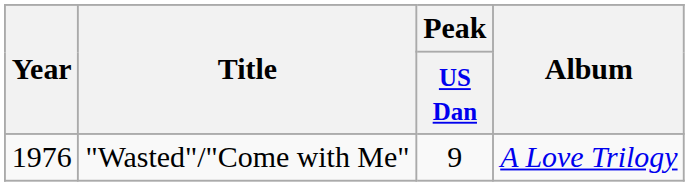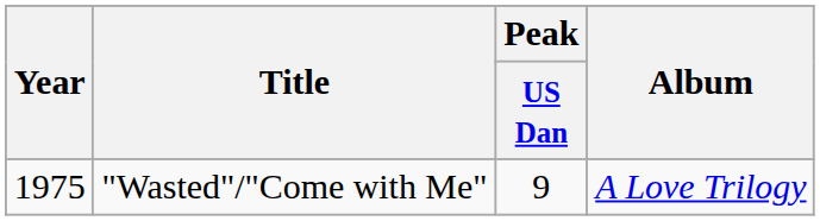 <table class="wikitable" style=text-align:center;>
 <tr>
 <th rowspan="2">Year</th>
 <th rowspan="2">Title</th>
 <th colspan="1">Peak</th>
 <th rowspan="2">Album</th>
 </tr>
 <tr>
 <th width="25"><small><a href='#'>US<br>Dan</a><br></small></th>
 </tr>
 <tr>
-<td>1976</td>
+<td>1975</td>
 <td align=left>"Wasted"/"Come with Me"</td>
 <td>9</td>
 <td align=left><em><a href='#'>A Love Trilogy</a></em></td>
 </tr>
 </table>
